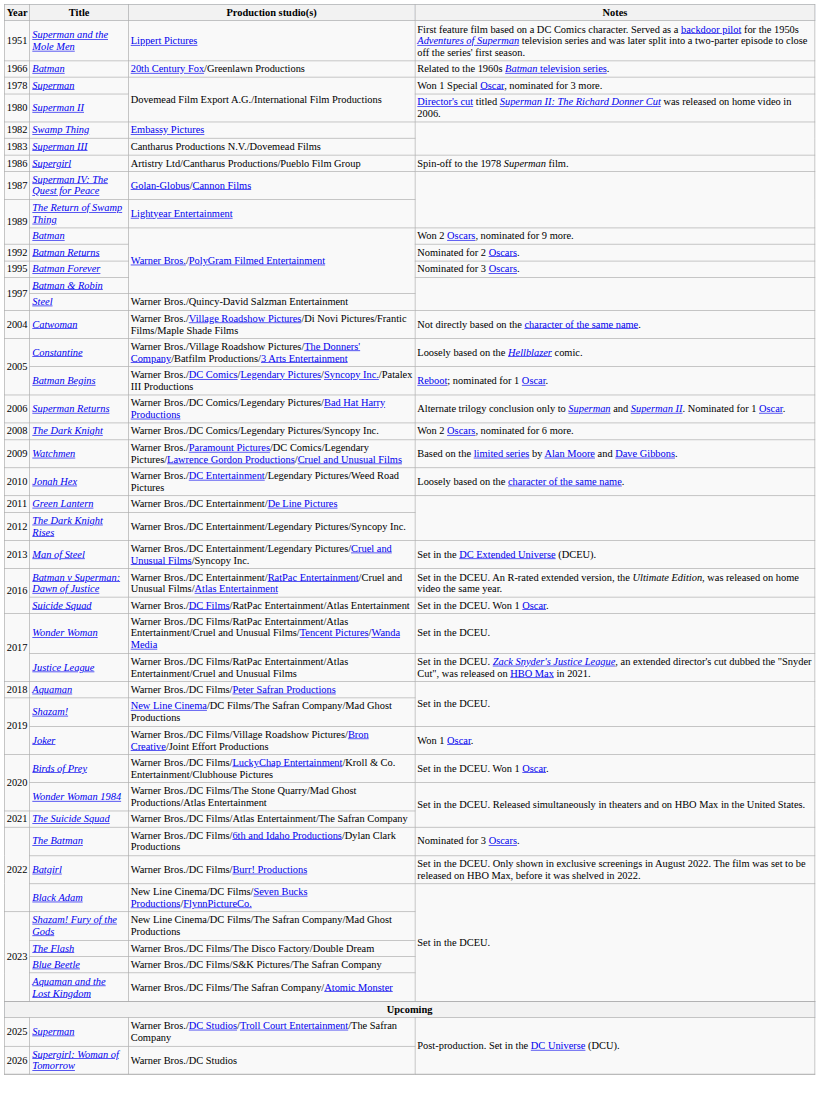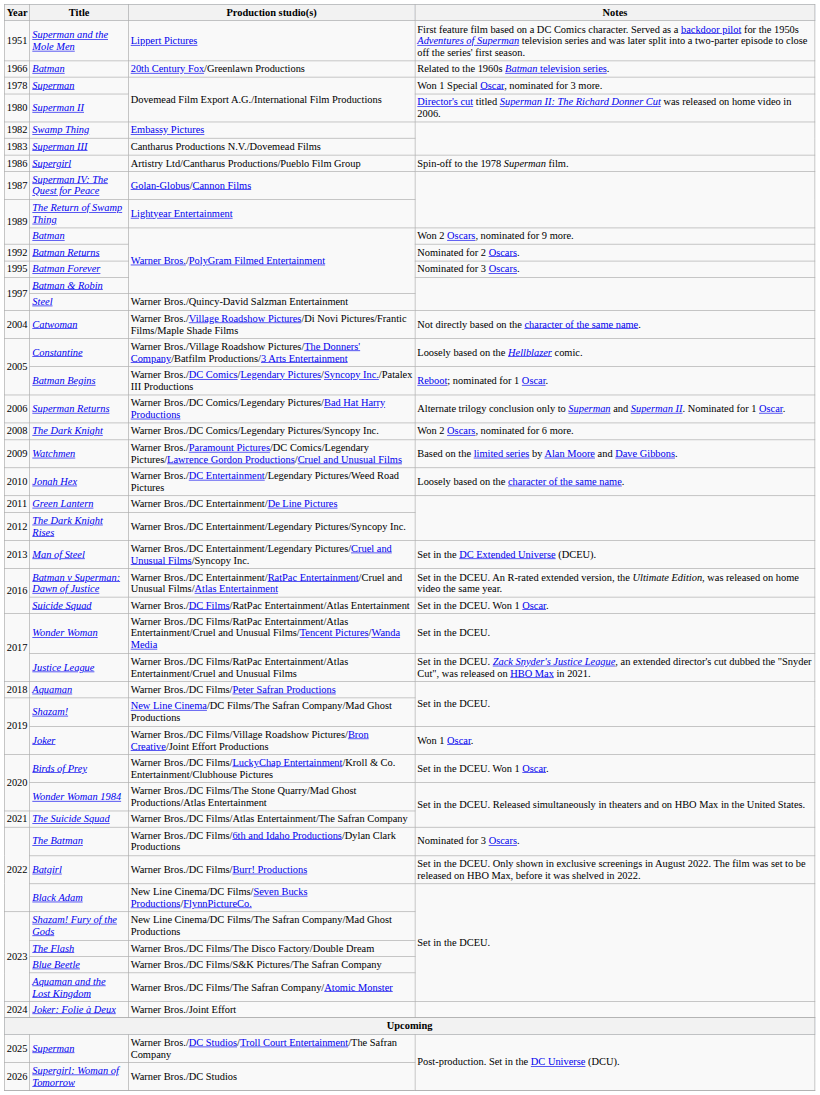 <table class="wikitable sortable ">
 <tr style="background:#b0c4de;">
 <th>Year</th>
 <th>Title</th>
 <th>Production studio(s)</th>
 <th>Notes</th>
 </tr>
 <tr>
 <td>1951</td>
 <td><em><a href='#'>Superman and the Mole Men</a></em></td>
 <td><a href='#'>Lippert Pictures</a></td>
 <td>First feature film based on a DC Comics character. Served as a <a href='#'>backdoor pilot</a> for the 1950s <em><a href='#'>Adventures of Superman</a></em> television series and was later split into a two-parter episode to close off the series' first season.</td>
 </tr>
 <tr>
 <td>1966</td>
 <td><em><a href='#'>Batman</a></em></td>
 <td><a href='#'>20th Century Fox</a>/Greenlawn Productions</td>
 <td>Related to the 1960s <a href='#'><em>Batman</em> television series</a>.</td>
 </tr>
 <tr>
 <td>1978</td>
 <td><em><a href='#'>Superman</a></em></td>
 <td rowspan="2">Dovemead Film Export A.G./International Film Productions</td>
 <td>Won 1 Special <a href='#'>Oscar</a>, nominated for 3 more.</td>
 </tr>
 <tr>
 <td>1980</td>
 <td><em><a href='#'>Superman II</a></em></td>
 <td><a href='#'>Director's cut</a> titled <em><a href='#'>Superman II: The Richard Donner Cut</a></em> was released on home video in 2006.</td>
 </tr>
 <tr>
 <td>1982</td>
 <td><em><a href='#'>Swamp Thing</a></em></td>
 <td><a href='#'>Embassy Pictures</a></td>
 <td rowspan="2"></td>
 </tr>
 <tr>
 <td>1983</td>
 <td><em><a href='#'>Superman III</a></em></td>
 <td>Cantharus Productions N.V./Dovemead Films</td>
 </tr>
 <tr>
 <td>1986</td>
 <td><em><a href='#'>Supergirl</a></em></td>
 <td>Artistry Ltd/Cantharus Productions/Pueblo Film Group</td>
 <td>Spin-off to the 1978 <em>Superman</em> film.</td>
 </tr>
 <tr>
 <td>1987</td>
 <td><em><a href='#'>Superman IV: The Quest for Peace</a></em></td>
 <td><a href='#'>Golan-Globus</a>/<a href='#'>Cannon Films</a></td>
 <td rowspan="2"></td>
 </tr>
 <tr>
 <td rowspan="2">1989</td>
 <td><em><a href='#'>The Return of Swamp Thing</a></em></td>
 <td><a href='#'>Lightyear Entertainment</a></td>
 </tr>
 <tr>
 <td><em><a href='#'>Batman</a></em></td>
 <td rowspan="4"><a href='#'>Warner Bros.</a>/<a href='#'>PolyGram Filmed Entertainment</a></td>
 <td>Won 2 <a href='#'>Oscars</a>, nominated for 9 more.</td>
 </tr>
 <tr>
 <td>1992</td>
 <td><em><a href='#'>Batman Returns</a></em></td>
 <td>Nominated for 2 <a href='#'>Oscars</a>.</td>
 </tr>
 <tr>
 <td>1995</td>
 <td><em><a href='#'>Batman Forever</a></em></td>
 <td>Nominated for 3 <a href='#'>Oscars</a>.</td>
 </tr>
 <tr>
 <td rowspan="2">1997</td>
 <td><em><a href='#'>Batman & Robin</a></em></td>
 <td rowspan="2"></td>
 </tr>
 <tr>
 <td><em><a href='#'>Steel</a></em></td>
 <td>Warner Bros./Quincy-David Salzman Entertainment</td>
 </tr>
 <tr>
 <td>2004</td>
 <td><em><a href='#'>Catwoman</a></em></td>
 <td>Warner Bros./<a href='#'>Village Roadshow Pictures</a>/Di Novi Pictures/Frantic Films/Maple Shade Films</td>
 <td>Not directly based on the <a href='#'>character of the same name</a>.</td>
 </tr>
 <tr>
 <td rowspan="2">2005</td>
 <td><em><a href='#'>Constantine</a></em></td>
 <td>Warner Bros./Village Roadshow Pictures/<a href='#'>The Donners' Company</a>/Batfilm Productions/<a href='#'>3 Arts Entertainment</a></td>
 <td>Loosely based on the <em><a href='#'>Hellblazer</a></em> comic.</td>
 </tr>
 <tr>
 <td><em><a href='#'>Batman Begins</a></em></td>
 <td>Warner Bros./<a href='#'>DC Comics</a>/<a href='#'>Legendary Pictures</a>/<a href='#'>Syncopy Inc.</a>/Patalex III Productions</td>
 <td><a href='#'>Reboot</a>; nominated for 1 <a href='#'>Oscar</a>.</td>
 </tr>
 <tr>
 <td rowspan="">2006</td>
 <td><em><a href='#'>Superman Returns</a></em></td>
 <td>Warner Bros./DC Comics/Legendary Pictures/<a href='#'>Bad Hat Harry Productions</a></td>
 <td>Alternate trilogy conclusion only to <em><a href='#'>Superman</a></em> and <em><a href='#'>Superman II</a></em>. Nominated for 1 <a href='#'>Oscar</a>.</td>
 </tr>
 <tr>
 <td>2008</td>
 <td><em><a href='#'>The Dark Knight</a></em></td>
 <td>Warner Bros./DC Comics/Legendary Pictures/Syncopy Inc.</td>
 <td>Won 2 <a href='#'>Oscars</a>, nominated for 6 more.</td>
 </tr>
 <tr>
 <td>2009</td>
 <td><em><a href='#'>Watchmen</a></em></td>
 <td>Warner Bros./<a href='#'>Paramount Pictures</a>/DC Comics/Legendary Pictures/<a href='#'>Lawrence Gordon Productions</a>/<a href='#'>Cruel and Unusual Films</a></td>
 <td>Based on the <a href='#'>limited series</a> by <a href='#'>Alan Moore</a> and <a href='#'>Dave Gibbons</a>.</td>
 </tr>
 <tr>
 <td>2010</td>
 <td><em><a href='#'>Jonah Hex</a></em></td>
 <td>Warner Bros./<a href='#'>DC Entertainment</a>/Legendary Pictures/Weed Road Pictures</td>
 <td>Loosely based on the <a href='#'>character of the same name</a>.</td>
 </tr>
 <tr>
 <td>2011</td>
 <td><em><a href='#'>Green Lantern</a></em></td>
 <td>Warner Bros./DC Entertainment/<a href='#'>De Line Pictures</a></td>
 <td rowspan="2"></td>
 </tr>
 <tr>
 <td>2012</td>
 <td><em><a href='#'>The Dark Knight Rises</a></em></td>
 <td>Warner Bros./DC Entertainment/Legendary Pictures/Syncopy Inc.</td>
 </tr>
 <tr>
 <td>2013</td>
 <td><em><a href='#'>Man of Steel</a></em></td>
 <td>Warner Bros./DC Entertainment/Legendary Pictures/<a href='#'>Cruel and Unusual Films</a>/Syncopy Inc.</td>
 <td>Set in the <a href='#'>DC Extended Universe</a> (DCEU).</td>
 </tr>
 <tr>
 <td rowspan="2">2016</td>
 <td><em><a href='#'>Batman v Superman: Dawn of Justice</a></em></td>
 <td>Warner Bros./DC Entertainment/<a href='#'>RatPac Entertainment</a>/Cruel and Unusual Films/<a href='#'>Atlas Entertainment</a></td>
 <td>Set in the DCEU. An R-rated extended version, the <em>Ultimate Edition</em>, was released on home video the same year.</td>
 </tr>
 <tr>
 <td><em><a href='#'>Suicide Squad</a></em></td>
 <td>Warner Bros./<a href='#'>DC Films</a>/RatPac Entertainment/Atlas Entertainment</td>
 <td>Set in the DCEU. Won 1 <a href='#'>Oscar</a>.</td>
 </tr>
 <tr>
 <td rowspan="2">2017</td>
 <td><em><a href='#'>Wonder Woman</a></em></td>
 <td>Warner Bros./DC Films/RatPac Entertainment/Atlas Entertainment/Cruel and Unusual Films/<a href='#'>Tencent Pictures</a>/<a href='#'>Wanda Media</a></td>
 <td>Set in the DCEU.</td>
 </tr>
 <tr>
 <td><em><a href='#'>Justice League</a></em></td>
 <td>Warner Bros./DC Films/RatPac Entertainment/Atlas Entertainment/Cruel and Unusual Films</td>
 <td>Set in the DCEU. <em><a href='#'>Zack Snyder's Justice League</a></em>, an extended director's cut dubbed the "Snyder Cut", was released on <a href='#'>HBO Max</a> in 2021.</td>
 </tr>
 <tr>
 <td>2018</td>
 <td><em><a href='#'>Aquaman</a></em></td>
 <td>Warner Bros./DC Films/<a href='#'>Peter Safran Productions</a></td>
 <td rowspan="2">Set in the DCEU.</td>
 </tr>
 <tr>
 <td rowspan="2">2019</td>
 <td><em><a href='#'>Shazam!</a></em></td>
 <td><a href='#'>New Line Cinema</a>/DC Films/The Safran Company/Mad Ghost Productions</td>
 </tr>
 <tr>
 <td><em><a href='#'>Joker</a></em></td>
 <td>Warner Bros./DC Films/Village Roadshow Pictures/<a href='#'>Bron Creative</a>/Joint Effort Productions</td>
 <td>Won 1 <a href='#'>Oscar</a>.</td>
 </tr>
 <tr>
 <td rowspan="2">2020</td>
 <td><em><a href='#'>Birds of Prey</a></em></td>
 <td>Warner Bros./DC Films/<a href='#'>LuckyChap Entertainment</a>/Kroll & Co. Entertainment/Clubhouse Pictures</td>
 <td>Set in the DCEU. Won 1 <a href='#'>Oscar</a>.</td>
 </tr>
 <tr>
 <td><em><a href='#'>Wonder Woman 1984</a></em></td>
 <td>Warner Bros./DC Films/The Stone Quarry/Mad Ghost Productions/Atlas Entertainment</td>
 <td rowspan="2">Set in the DCEU. Released simultaneously in theaters and on HBO Max in the United States.</td>
 </tr>
 <tr>
 <td>2021</td>
 <td><em><a href='#'>The Suicide Squad</a></em></td>
 <td>Warner Bros./DC Films/Atlas Entertainment/The Safran Company</td>
 </tr>
 <tr>
 <td rowspan="3">2022</td>
 <td><em><a href='#'>The Batman</a></em></td>
 <td>Warner Bros./DC Films/<a href='#'>6th and Idaho Productions</a>/Dylan Clark Productions</td>
 <td>Nominated for 3 <a href='#'>Oscars</a>.</td>
 </tr>
 <tr>
 <td><em><a href='#'>Batgirl</a></em></td>
 <td>Warner Bros./DC Films/<a href='#'>Burr! Productions</a></td>
 <td>Set in the DCEU. Only shown in exclusive screenings in August 2022. The film was set to be released on HBO Max, before it was shelved in 2022.</td>
 </tr>
 <tr>
 <td><em><a href='#'>Black Adam</a></em></td>
 <td>New Line Cinema/DC Films/<a href='#'>Seven Bucks Productions</a>/<a href='#'>FlynnPictureCo.</a></td>
 <td rowspan="5">Set in the DCEU.</td>
 </tr>
 <tr>
 <td rowspan="4">2023</td>
 <td><em><a href='#'>Shazam! Fury of the Gods</a></em></td>
 <td>New Line Cinema/DC Films/The Safran Company/Mad Ghost Productions</td>
 </tr>
 <tr>
 <td><em><a href='#'>The Flash</a></em></td>
 <td>Warner Bros./DC Films/The Disco Factory/Double Dream</td>
 </tr>
 <tr>
 <td><em><a href='#'>Blue Beetle</a></em></td>
 <td>Warner Bros./DC Films/S&K Pictures/The Safran Company</td>
 </tr>
 <tr>
 <td><em><a href='#'>Aquaman and the Lost Kingdom</a></em></td>
 <td>Warner Bros./DC Films/The Safran Company/<a href='#'>Atomic Monster</a></td>
 </tr>
 <tr>
+<td>2024</td>
+<td><em><a href='#'>Joker: Folie à Deux</a></em></td>
+<td>Warner Bros./Joint Effort</td>
+<td></td>
+</tr>
+<tr>
 </tr>
 <tr style="background:#b0c4de;">
 <th colspan="4">Upcoming</th>
 </tr>
 <tr>
 <td>2025</td>
 <td><em><a href='#'>Superman</a></em></td>
 <td>Warner Bros./<a href='#'>DC Studios</a>/<a href='#'>Troll Court Entertainment</a>/The Safran Company</td>
 <td rowspan="2">Post-production. Set in the <a href='#'>DC Universe</a> (DCU).</td>
 </tr>
 <tr>
 <td>2026</td>
 <td><em><a href='#'>Supergirl: Woman of Tomorrow</a></em></td>
 <td>Warner Bros./DC Studios</td>
 </tr>
 <tr>
 </tr>
 </table>
